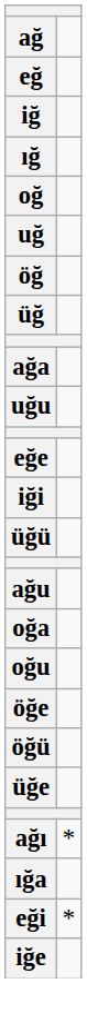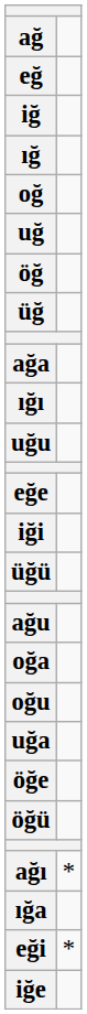 <table class="wikitable floatright">
 <tr>
 <th colspan="2"></th>
 </tr>
 <tr>
 <th>ağ</th>
 <td></td>
 </tr>
 <tr>
 <th>eğ</th>
 <td></td>
 </tr>
 <tr>
 <th>iğ</th>
 <td></td>
 </tr>
 <tr>
 <th>ığ</th>
 <td></td>
 </tr>
 <tr>
 <th>oğ</th>
 <td></td>
 </tr>
 <tr>
 <th>uğ</th>
 <td></td>
 </tr>
 <tr>
 <th>öğ</th>
 <td></td>
 </tr>
 <tr>
 <th>üğ</th>
 <td></td>
 </tr>
 <tr>
 <th colspan="2"></th>
 </tr>
 <tr>
 <th>ağa</th>
 <td></td>
 </tr>
 <tr>
+<th>ığı</th>
+<td></td>
+</tr>
+<tr>
 <th>uğu</th>
 <td></td>
 </tr>
 <tr>
 <th colspan="2"></th>
 </tr>
 <tr>
 <th>eğe</th>
 <td></td>
 </tr>
 <tr>
 <th>iği</th>
 <td></td>
 </tr>
 <tr>
 <th>üğü</th>
 <td></td>
 </tr>
 <tr>
 <th colspan="2"></th>
 </tr>
 <tr>
 <th>ağu</th>
 <td></td>
 </tr>
 <tr>
 <th>oğa</th>
 <td></td>
 </tr>
 <tr>
 <th>oğu</th>
 <td></td>
 </tr>
 <tr>
+<th>uğa</th>
+<td></td>
+</tr>
+<tr>
 <th>öğe</th>
 <td></td>
 </tr>
 <tr>
 <th>öğü</th>
-<td></td>
-</tr>
-<tr>
-<th>üğe</th>
 <td></td>
 </tr>
 <tr>
 <th colspan="2"></th>
 </tr>
 <tr>
 <th>ağı</th>
 <td>*</td>
 </tr>
 <tr>
 <th>ığa</th>
 <td></td>
 </tr>
 <tr>
 <th>eği</th>
 <td>*</td>
 </tr>
 <tr>
 <th>iğe</th>
 <td></td>
 </tr>
 </table>
